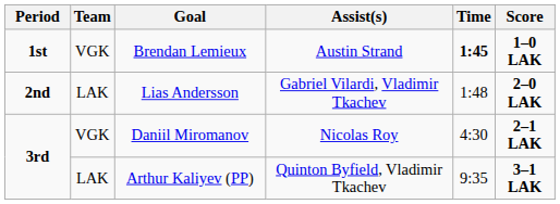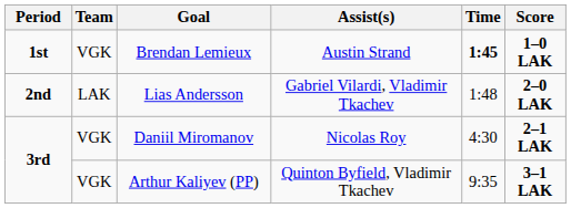 <table width="90%" class="wikitable">
 <tr>
 <th width="12%">Period</th>
 <th width="7%">Team</th>
 <th width="28%">Goal</th>
 <th width="35%">Assist(s)</th>
 <th width="7%">Time</th>
 <th width="11%">Score</th>
 </tr>
 <tr>
 <td rowspan="1" align=center><strong>1st</strong></td>
 <td align=center>VGK</td>
 <td align=center><a href='#'>Brendan Lemieux</a></td>
 <td align=center><a href='#'>Austin Strand</a></td>
 <td align=center><strong>1:45</strong></td>
 <td align=center><strong>1–0 LAK</strong></td>
 </tr>
 <tr>
 <td rowspan="1" align=center><strong>2nd</strong></td>
 <td align=center>LAK</td>
 <td align=center><a href='#'>Lias Andersson</a></td>
 <td align=center><a href='#'>Gabriel Vilardi</a>, <a href='#'>Vladimir Tkachev</a></td>
 <td align=center>1:48</td>
 <td align=center><strong>2–0 LAK</strong></td>
 </tr>
 <tr>
 <td rowspan="2" align=center><strong>3rd</strong></td>
 <td align=center>VGK</td>
 <td align=center><a href='#'>Daniil Miromanov</a></td>
 <td align=center><a href='#'>Nicolas Roy</a></td>
 <td align=center>4:30</td>
 <td align=center><strong>2–1 LAK</strong></td>
 </tr>
 <tr>
-<td align=center>LAK</td>
+<td align=center>VGK</td>
 <td align=center><a href='#'>Arthur Kaliyev</a> (<a href='#'>PP</a>)</td>
 <td align=center><a href='#'>Quinton Byfield</a>, Vladimir Tkachev</td>
 <td align=center>9:35</td>
 <td align=center><strong>3–1 LAK</strong></td>
 </tr>
 </table>
